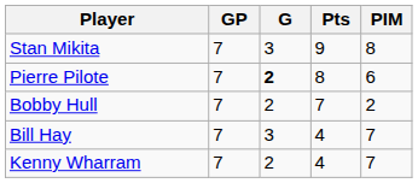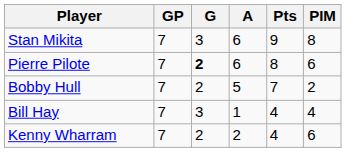 <table class="wikitable">
 <tr>
 <th bgcolor="#DDDDFF" width="40%">Player</th>
 <th bgcolor="#DDDDFF" width="10%">GP</th>
 <th bgcolor="#DDDDFF" width="10%">G</th>
+<th bgcolor="#DDDDFF" width="10%">A</th>
 <th bgcolor="#DDDDFF" width="10%">Pts</th>
 <th bgcolor="#DDDDFF" width="10%">PIM</th>
 </tr>
 <tr>
 <td><a href='#'>Stan Mikita</a></td>
 <td>7</td>
 <td>3</td>
+<td>6</td>
 <td>9</td>
 <td>8</td>
 </tr>
 <tr>
 <td><a href='#'>Pierre Pilote</a></td>
 <td>7</td>
 <td><strong>2</strong></td>
+<td>6</td>
 <td>8</td>
 <td>6</td>
 </tr>
 <tr>
 <td><a href='#'>Bobby Hull</a></td>
 <td>7</td>
 <td>2</td>
+<td>5</td>
 <td>7</td>
 <td>2</td>
 </tr>
 <tr>
 <td><a href='#'>Bill Hay</a></td>
 <td>7</td>
 <td>3</td>
+<td>1</td>
 <td>4</td>
-<td>7</td>
+<td>4</td>
 </tr>
 <tr>
 <td><a href='#'>Kenny Wharram</a></td>
 <td>7</td>
 <td>2</td>
+<td>2</td>
 <td>4</td>
-<td>7</td>
+<td>6</td>
 </tr>
 </table>
